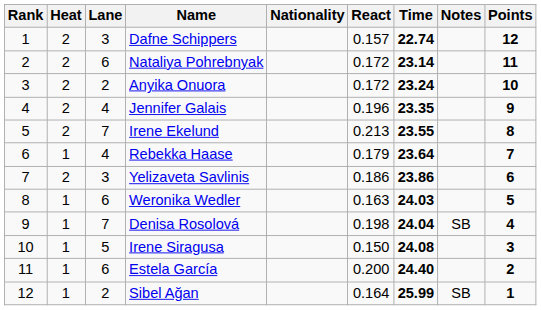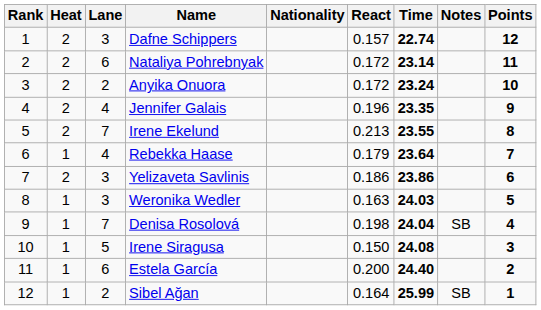 <table class="wikitable sortable" style="text-align:center">
 <tr>
 <th>Rank</th>
 <th>Heat</th>
 <th>Lane</th>
 <th>Name</th>
 <th>Nationality</th>
 <th>React</th>
 <th>Time</th>
 <th>Notes</th>
 <th>Points</th>
 </tr>
 <tr>
 <td>1</td>
 <td>2</td>
 <td>3</td>
 <td align=left><a href='#'>Dafne Schippers</a></td>
 <td align=left></td>
 <td>0.157</td>
 <td><strong>22.74</strong></td>
 <td></td>
 <td><strong>12</strong></td>
 </tr>
 <tr>
 <td>2</td>
 <td>2</td>
 <td>6</td>
 <td align=left><a href='#'>Nataliya Pohrebnyak</a></td>
 <td align=left></td>
 <td>0.172</td>
 <td><strong>23.14</strong></td>
 <td></td>
 <td><strong>11</strong></td>
 </tr>
 <tr>
 <td>3</td>
 <td>2</td>
 <td>2</td>
 <td align=left><a href='#'>Anyika Onuora</a></td>
 <td align=left></td>
 <td>0.172</td>
 <td><strong>23.24</strong></td>
 <td></td>
 <td><strong>10</strong></td>
 </tr>
 <tr>
 <td>4</td>
 <td>2</td>
 <td>4</td>
 <td align=left><a href='#'>Jennifer Galais</a></td>
 <td align=left></td>
 <td>0.196</td>
 <td><strong>23.35</strong></td>
 <td></td>
 <td><strong>9</strong></td>
 </tr>
 <tr>
 <td>5</td>
 <td>2</td>
 <td>7</td>
 <td align=left><a href='#'>Irene Ekelund</a></td>
 <td align=left></td>
 <td>0.213</td>
 <td><strong>23.55</strong></td>
 <td></td>
 <td><strong>8</strong></td>
 </tr>
 <tr>
 <td>6</td>
 <td>1</td>
 <td>4</td>
 <td align=left><a href='#'>Rebekka Haase</a></td>
 <td align=left></td>
 <td>0.179</td>
 <td><strong>23.64</strong></td>
 <td></td>
 <td><strong>7</strong></td>
 </tr>
 <tr>
 <td>7</td>
 <td>2</td>
 <td>3</td>
 <td align=left><a href='#'>Yelizaveta Savlinis</a></td>
 <td align=left></td>
 <td>0.186</td>
 <td><strong>23.86</strong></td>
 <td></td>
 <td><strong>6</strong></td>
 </tr>
 <tr>
 <td>8</td>
 <td>1</td>
-<td>6</td>
+<td>3</td>
 <td align=left><a href='#'>Weronika Wedler</a></td>
 <td align=left></td>
 <td>0.163</td>
 <td><strong>24.03</strong></td>
 <td></td>
 <td><strong>5</strong></td>
 </tr>
 <tr>
 <td>9</td>
 <td>1</td>
 <td>7</td>
 <td align=left><a href='#'>Denisa Rosolová</a></td>
 <td align=left></td>
 <td>0.198</td>
 <td><strong>24.04</strong></td>
 <td>SB</td>
 <td><strong>4</strong></td>
 </tr>
 <tr>
 <td>10</td>
 <td>1</td>
 <td>5</td>
 <td align=left><a href='#'>Irene Siragusa</a></td>
 <td align=left></td>
 <td>0.150</td>
 <td><strong>24.08</strong></td>
 <td></td>
 <td><strong>3</strong></td>
 </tr>
 <tr>
 <td>11</td>
 <td>1</td>
 <td>6</td>
 <td align=left><a href='#'>Estela García</a></td>
 <td align=left></td>
 <td>0.200</td>
 <td><strong>24.40</strong></td>
 <td></td>
 <td><strong>2</strong></td>
 </tr>
 <tr>
 <td>12</td>
 <td>1</td>
 <td>2</td>
 <td align=left><a href='#'>Sibel Ağan</a></td>
 <td align=left></td>
 <td>0.164</td>
 <td><strong>25.99</strong></td>
 <td>SB</td>
 <td><strong>1</strong></td>
 </tr>
 </table>
